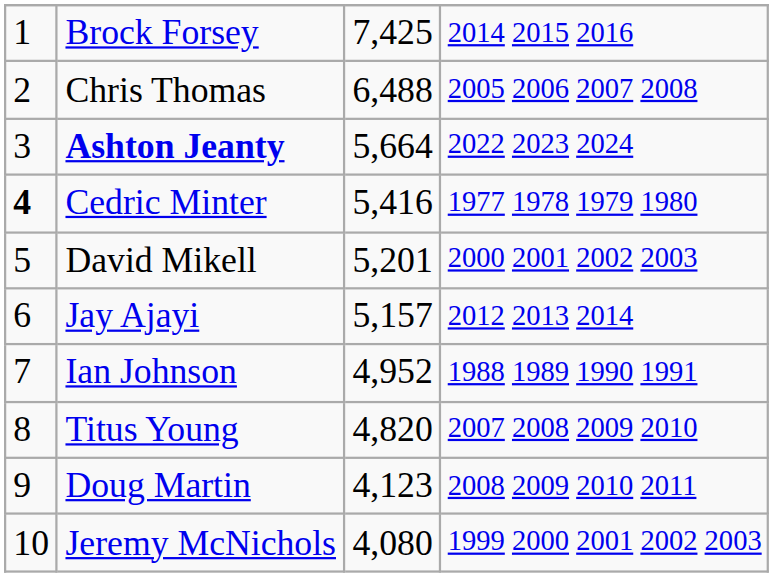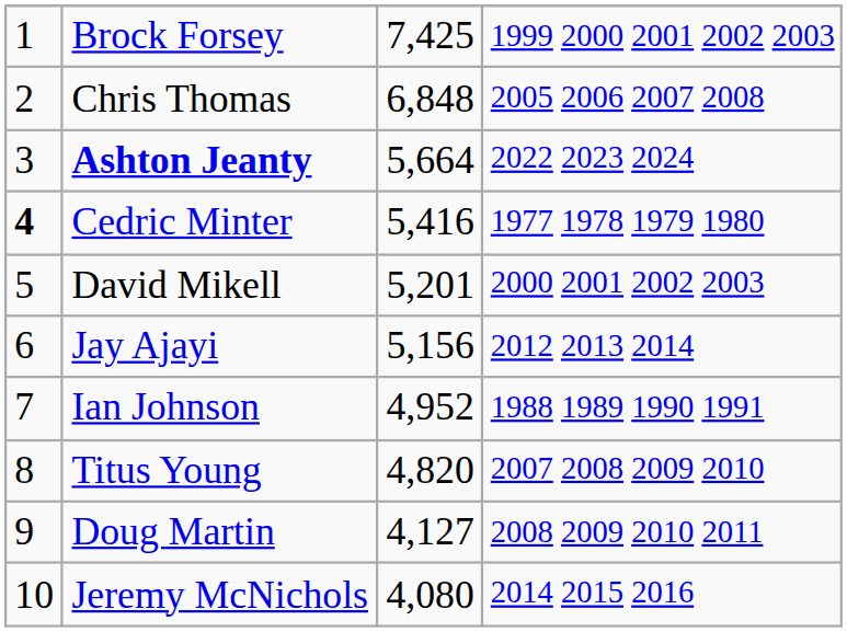 <table class="wikitable">
 <tr>
 </tr>
 <tr>
 <td>1</td>
 <td><a href='#'>Brock Forsey</a></td>
 <td><abbr>7,425</abbr></td>
-<td style="font-size:80%;"><a href='#'>2014</a> <a href='#'>2015</a> <a href='#'>2016</a></td>
+<td style="font-size:80%;"><a href='#'>1999</a> <a href='#'>2000</a> <a href='#'>2001</a> <a href='#'>2002</a> <a href='#'>2003</a></td>
 </tr>
 <tr>
 <td>2</td>
 <td>Chris Thomas</td>
-<td><abbr>6,488</abbr></td>
+<td><abbr>6,848</abbr></td>
 <td style="font-size:80%;"><a href='#'>2005</a> <a href='#'>2006</a> <a href='#'>2007</a> <a href='#'>2008</a></td>
 </tr>
 <tr>
 <td>3</td>
 <td><strong><a href='#'>Ashton Jeanty</a></strong></td>
 <td><abbr>5,664</abbr></td>
 <td style="font-size:80%;"><a href='#'>2022</a> <a href='#'>2023</a> <a href='#'>2024</a></td>
 </tr>
 <tr>
 <td><strong>4</strong></td>
 <td><a href='#'>Cedric Minter</a></td>
 <td><abbr>5,416</abbr></td>
 <td style="font-size:80%;"><a href='#'>1977</a> <a href='#'>1978</a> <a href='#'>1979</a> <a href='#'>1980</a></td>
 </tr>
 <tr>
 <td>5</td>
 <td>David Mikell</td>
 <td><abbr>5,201</abbr></td>
 <td style="font-size:80%;"><a href='#'>2000</a> <a href='#'>2001</a> <a href='#'>2002</a> <a href='#'>2003</a></td>
 </tr>
 <tr>
 <td>6</td>
 <td><a href='#'>Jay Ajayi</a></td>
-<td><abbr>5,157</abbr></td>
+<td><abbr>5,156</abbr></td>
 <td style="font-size:80%;"><a href='#'>2012</a> <a href='#'>2013</a> <a href='#'>2014</a></td>
 </tr>
 <tr>
 <td>7</td>
 <td><a href='#'>Ian Johnson</a></td>
 <td><abbr>4,952</abbr></td>
 <td style="font-size:80%;"><a href='#'>1988</a> <a href='#'>1989</a> <a href='#'>1990</a> <a href='#'>1991</a></td>
 </tr>
 <tr>
 <td>8</td>
 <td><a href='#'>Titus Young</a></td>
 <td><abbr>4,820</abbr></td>
 <td style="font-size:80%;"><a href='#'>2007</a> <a href='#'>2008</a> <a href='#'>2009</a> <a href='#'>2010</a></td>
 </tr>
 <tr>
 <td>9</td>
 <td><a href='#'>Doug Martin</a></td>
-<td><abbr>4,123</abbr></td>
+<td><abbr>4,127</abbr></td>
 <td style="font-size:80%;"><a href='#'>2008</a> <a href='#'>2009</a> <a href='#'>2010</a> <a href='#'>2011</a></td>
 </tr>
 <tr>
 <td>10</td>
 <td><a href='#'>Jeremy McNichols</a></td>
 <td><abbr>4,080</abbr></td>
-<td style="font-size:80%;"><a href='#'>1999</a> <a href='#'>2000</a> <a href='#'>2001</a> <a href='#'>2002</a> <a href='#'>2003</a></td>
+<td style="font-size:80%;"><a href='#'>2014</a> <a href='#'>2015</a> <a href='#'>2016</a></td>
 </tr>
 </table>
